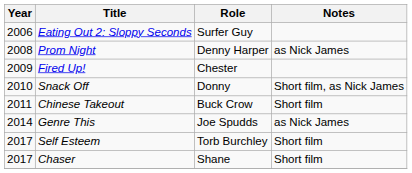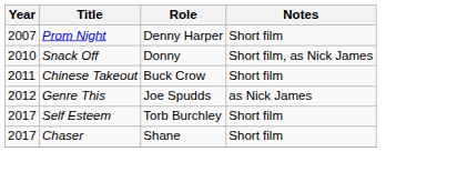 <table class="wikitable sortable">
 <tr>
 <th>Year</th>
 <th>Title</th>
 <th>Role</th>
 <th class="unsortable">Notes</th>
 </tr>
 <tr>
-<td>2006</td>
-<td><em><a href='#'>Eating Out 2: Sloppy Seconds</a></em></td>
-<td>Surfer Guy</td>
-<td></td>
-</tr>
-<tr>
-<td>2008</td>
+<td>2007</td>
 <td><em><a href='#'>Prom Night</a></em></td>
 <td>Denny Harper</td>
-<td>as Nick James</td>
-</tr>
-<tr>
-<td>2009</td>
-<td><em><a href='#'>Fired Up!</a></em></td>
-<td>Chester</td>
-<td></td>
+<td>Short film</td>
 </tr>
 <tr>
 <td>2010</td>
 <td><em>Snack Off</em></td>
 <td>Donny</td>
 <td>Short film, as Nick James</td>
 </tr>
 <tr>
 <td>2011</td>
 <td><em>Chinese Takeout</em></td>
 <td>Buck Crow</td>
 <td>Short film</td>
 </tr>
 <tr>
-<td>2014</td>
+<td>2012</td>
 <td><em>Genre This</em></td>
 <td>Joe Spudds</td>
 <td>as Nick James</td>
 </tr>
 <tr>
 <td>2017</td>
 <td><em>Self Esteem</em></td>
 <td>Torb Burchley</td>
 <td>Short film</td>
 </tr>
 <tr>
 <td>2017</td>
 <td><em>Chaser</em></td>
 <td>Shane</td>
 <td>Short film</td>
 </tr>
 <tr>
 </tr>
 </table>
